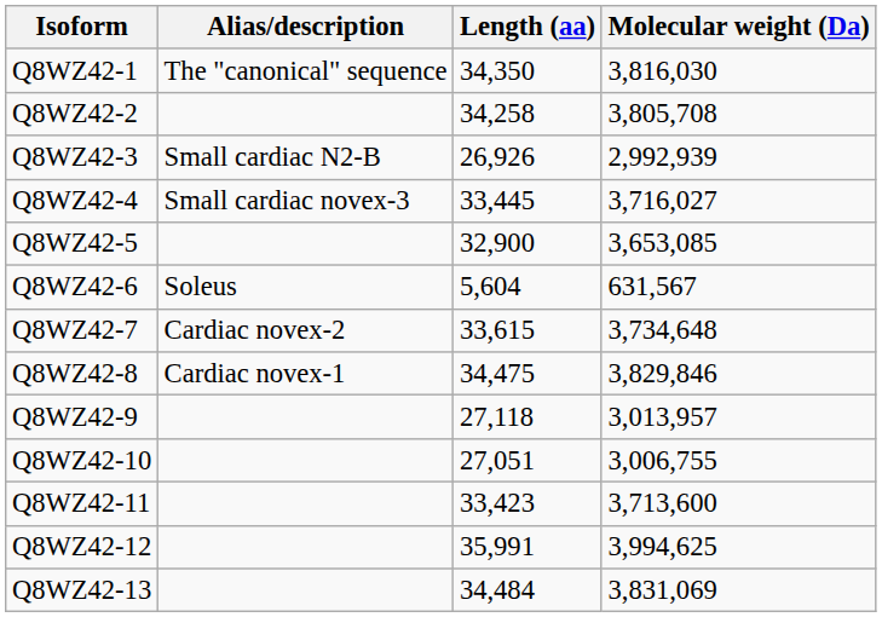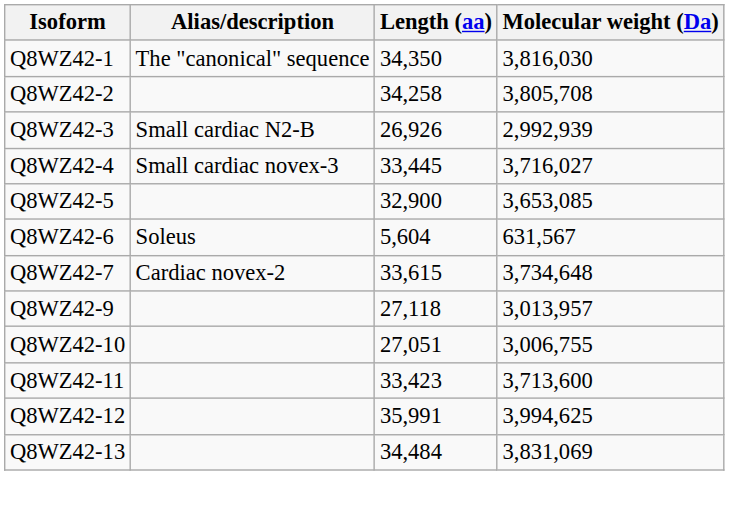 <table class="wikitable">
 <tr>
 <th>Isoform</th>
 <th>Alias/description</th>
 <th>Length (<a href='#'>aa</a>)</th>
 <th>Molecular weight (<a href='#'>Da</a>)</th>
 </tr>
 <tr>
 <td>Q8WZ42-1</td>
 <td>The "canonical" sequence</td>
 <td>34,350</td>
 <td>3,816,030</td>
 </tr>
 <tr>
 <td>Q8WZ42-2</td>
 <td></td>
 <td>34,258</td>
 <td>3,805,708</td>
 </tr>
 <tr>
 <td>Q8WZ42-3</td>
 <td>Small cardiac N2-B</td>
 <td>26,926</td>
 <td>2,992,939</td>
 </tr>
 <tr>
 <td>Q8WZ42-4</td>
 <td>Small cardiac novex-3</td>
 <td>33,445</td>
 <td>3,716,027</td>
 </tr>
 <tr>
 <td>Q8WZ42-5</td>
 <td></td>
 <td>32,900</td>
 <td>3,653,085</td>
 </tr>
 <tr>
 <td>Q8WZ42-6</td>
 <td>Soleus</td>
 <td>5,604</td>
 <td>631,567</td>
 </tr>
 <tr>
 <td>Q8WZ42-7</td>
 <td>Cardiac novex-2</td>
 <td>33,615</td>
 <td>3,734,648</td>
 </tr>
 <tr>
-<td>Q8WZ42-8</td>
-<td>Cardiac novex-1</td>
-<td>34,475</td>
-<td>3,829,846</td>
-</tr>
-<tr>
 <td>Q8WZ42-9</td>
 <td></td>
 <td>27,118</td>
 <td>3,013,957</td>
 </tr>
 <tr>
 <td>Q8WZ42-10</td>
 <td></td>
 <td>27,051</td>
 <td>3,006,755</td>
 </tr>
 <tr>
 <td>Q8WZ42-11</td>
 <td></td>
 <td>33,423</td>
 <td>3,713,600</td>
 </tr>
 <tr>
 <td>Q8WZ42-12</td>
 <td></td>
 <td>35,991</td>
 <td>3,994,625</td>
 </tr>
 <tr>
 <td>Q8WZ42-13</td>
 <td></td>
 <td>34,484</td>
 <td>3,831,069</td>
 </tr>
 </table>
